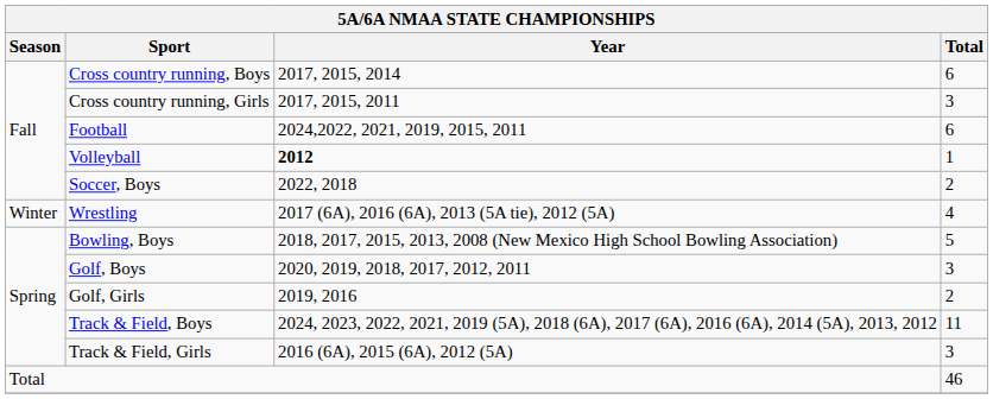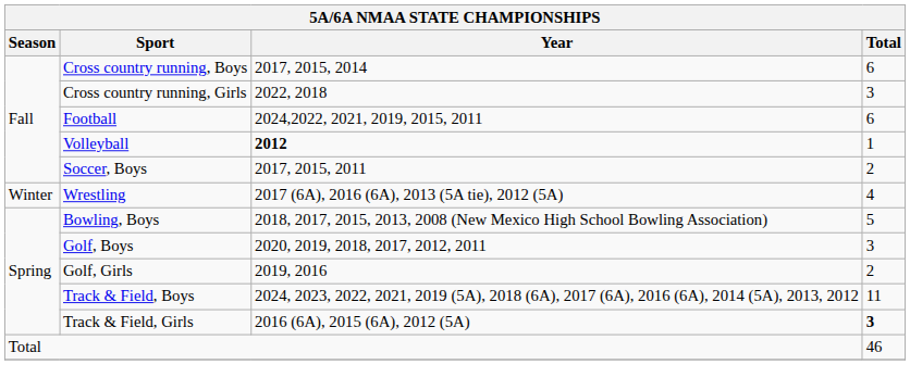 <table class="wikitable">
 <tr>
 <th colspan="4">5A/6A NMAA STATE CHAMPIONSHIPS</th>
 </tr>
 <tr>
 <th>Season</th>
 <th>Sport</th>
 <th>Year</th>
 <th>Total</th>
 </tr>
 <tr>
 <td rowspan="5">Fall</td>
 <td><a href='#'>Cross country running</a>, Boys</td>
 <td>2017, 2015, 2014</td>
 <td>6</td>
 </tr>
 <tr>
 <td>Cross country running, Girls</td>
-<td>2017, 2015, 2011</td>
+<td>2022, 2018</td>
 <td>3</td>
 </tr>
 <tr>
 <td><a href='#'>Football</a></td>
 <td>2024,2022, 2021, 2019, 2015, 2011</td>
 <td>6</td>
 </tr>
 <tr>
 <td><a href='#'>Volleyball</a></td>
 <td><strong>2012</strong></td>
 <td>1</td>
 </tr>
 <tr>
 <td><a href='#'>Soccer</a>, Boys</td>
-<td>2022, 2018</td>
+<td>2017, 2015, 2011</td>
 <td>2</td>
 </tr>
 <tr>
 <td>Winter</td>
 <td><a href='#'>Wrestling</a></td>
 <td>2017 (6A), 2016 (6A), 2013 (5A tie), 2012 (5A)</td>
 <td>4</td>
 </tr>
 <tr>
 <td rowspan="5">Spring</td>
 <td><a href='#'>Bowling</a>, Boys</td>
 <td>2018, 2017, 2015, 2013, 2008 (New Mexico High School Bowling Association)</td>
 <td>5</td>
 </tr>
 <tr>
 <td><a href='#'>Golf</a>, Boys</td>
 <td>2020, 2019, 2018, 2017, 2012, 2011</td>
 <td>3</td>
 </tr>
 <tr>
 <td>Golf, Girls</td>
 <td>2019, 2016</td>
 <td>2</td>
 </tr>
 <tr>
 <td><a href='#'>Track & Field</a>, Boys</td>
 <td>2024, 2023, 2022, 2021, 2019 (5A), 2018 (6A), 2017 (6A), 2016 (6A), 2014 (5A), 2013, 2012</td>
 <td>11</td>
 </tr>
 <tr>
 <td>Track & Field, Girls</td>
 <td>2016 (6A), 2015 (6A), 2012 (5A)</td>
-<td>3</td>
+<td><strong>3</strong></td>
 </tr>
 <tr>
 <td colspan="3">Total</td>
 <td>46</td>
 </tr>
 <tr>
 </tr>
 </table>
